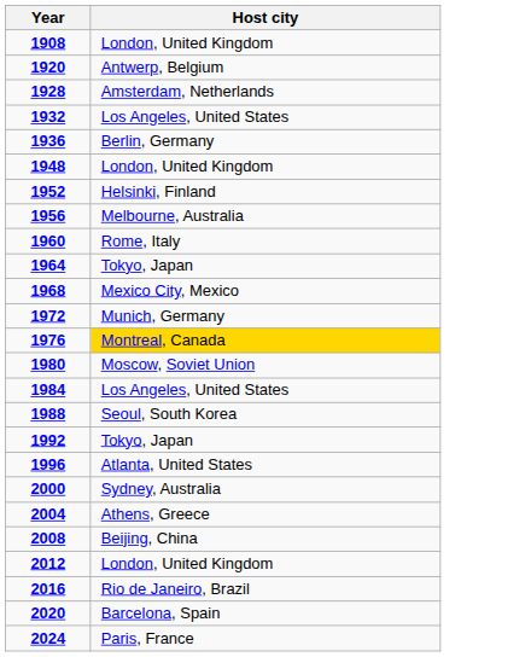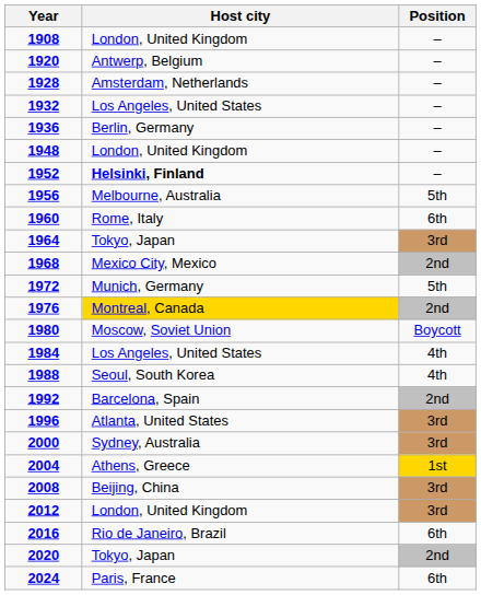 <table class="wikitable" style="text-align: center;">
 <tr align=center>
 <th style="width: 80px;">Year</th>
 <th style="width: 350px;">Host city</th>
+<th style="width: 80px;">Position</th>
 </tr>
 <tr>
 <td><strong><a href='#'>1908</a></strong></td>
 <td style="text-align: left; padding-left: 10px;"> <a href='#'>London</a>, United Kingdom</td>
+<td>–</td>
 </tr>
 <tr>
 <td><strong><a href='#'>1920</a></strong></td>
 <td style="text-align: left; padding-left: 10px;"> <a href='#'>Antwerp</a>, Belgium</td>
+<td>–</td>
 </tr>
 <tr>
 <td><strong><a href='#'>1928</a></strong></td>
 <td style="text-align: left; padding-left: 10px;"> <a href='#'>Amsterdam</a>, Netherlands</td>
+<td>–</td>
 </tr>
 <tr>
 <td><strong><a href='#'>1932</a></strong></td>
 <td style="text-align: left; padding-left: 10px;"> <a href='#'>Los Angeles</a>, United States</td>
+<td>–</td>
 </tr>
 <tr>
 <td><strong><a href='#'>1936</a></strong></td>
 <td style="text-align: left; padding-left: 10px;"> <a href='#'>Berlin</a>, Germany</td>
+<td>–</td>
 </tr>
 <tr>
 <td><strong><a href='#'>1948</a></strong></td>
 <td style="text-align: left; padding-left: 10px;"> <a href='#'>London</a>, United Kingdom</td>
+<td>–</td>
 </tr>
 <tr>
 <td><strong><a href='#'>1952</a></strong></td>
-<td style="text-align: left; padding-left: 10px;"> <a href='#'>Helsinki</a>, Finland</td>
+<td style="text-align: left; padding-left: 10px;"><strong> <a href='#'>Helsinki</a>, Finland</strong></td>
+<td>–</td>
 </tr>
 <tr>
 <td><strong><a href='#'>1956</a></strong></td>
 <td style="text-align: left; padding-left: 10px;"> <a href='#'>Melbourne</a>, Australia</td>
+<td>5th</td>
 </tr>
 <tr>
 <td><strong><a href='#'>1960</a></strong></td>
 <td style="text-align: left; padding-left: 10px;"> <a href='#'>Rome</a>, Italy</td>
+<td>6th</td>
 </tr>
 <tr>
 <td><strong><a href='#'>1964</a></strong></td>
 <td style="text-align: left; padding-left: 10px;"> <a href='#'>Tokyo</a>, Japan</td>
+<td style="background-color: #cc9966;">3rd</td>
 </tr>
 <tr>
 <td><strong><a href='#'>1968</a></strong></td>
 <td style="text-align: left; padding-left: 10px;"> <a href='#'>Mexico City</a>, Mexico</td>
+<td style="background-color: silver;">2nd</td>
 </tr>
 <tr>
 <td><strong><a href='#'>1972</a></strong></td>
 <td style="text-align: left; padding-left: 10px;"> <a href='#'>Munich</a>, Germany</td>
+<td>5th</td>
 </tr>
 <tr>
 <td><strong><a href='#'>1976</a></strong></td>
 <td style="background: gold; text-align: left; padding-left: 10px;"> <a href='#'>Montreal</a>, Canada</td>
+<td style="background-color: silver;">2nd</td>
 </tr>
 <tr>
 <td><strong><a href='#'>1980</a></strong></td>
 <td style="text-align: left; padding-left: 10px;"> <a href='#'>Moscow</a>, <a href='#'>Soviet Union</a></td>
+<td><a href='#'>Boycott</a></td>
 </tr>
 <tr>
 <td><strong><a href='#'>1984</a></strong></td>
 <td style="text-align: left; padding-left: 10px;"> <a href='#'>Los Angeles</a>, United States</td>
+<td>4th</td>
 </tr>
 <tr>
 <td><strong><a href='#'>1988</a></strong></td>
 <td style="text-align: left; padding-left: 10px;"> <a href='#'>Seoul</a>, South Korea</td>
+<td>4th</td>
 </tr>
 <tr>
 <td><strong><a href='#'>1992</a></strong></td>
-<td style="text-align: left; padding-left: 10px;"> <a href='#'>Tokyo</a>, Japan</td>
+<td style="text-align: left; padding-left: 10px;"> <a href='#'>Barcelona</a>, Spain</td>
+<td style="background-color: silver;">2nd</td>
 </tr>
 <tr>
 <td><strong><a href='#'>1996</a></strong></td>
 <td style="text-align: left; padding-left: 10px;"> <a href='#'>Atlanta</a>, United States</td>
+<td style="background-color: #cc9966;">3rd</td>
 </tr>
 <tr>
 <td><strong><a href='#'>2000</a></strong></td>
 <td style="text-align: left; padding-left: 10px;"> <a href='#'>Sydney</a>, Australia</td>
+<td style="background-color: #cc9966;">3rd</td>
 </tr>
 <tr>
 <td><strong><a href='#'>2004</a></strong></td>
 <td style="text-align: left; padding-left: 10px;"> <a href='#'>Athens</a>, Greece</td>
+<td style="background-color: gold;">1st</td>
 </tr>
 <tr>
 <td><strong><a href='#'>2008</a></strong></td>
 <td style="text-align: left; padding-left: 10px;"> <a href='#'>Beijing</a>, China</td>
+<td style="background-color: #cc9966;">3rd</td>
 </tr>
 <tr>
 <td><strong><a href='#'>2012</a></strong></td>
 <td style="text-align: left; padding-left: 10px;"> <a href='#'>London</a>, United Kingdom</td>
+<td style="background-color: #cc9966;">3rd</td>
 </tr>
 <tr>
 <td><strong><a href='#'>2016</a></strong></td>
 <td style="text-align: left; padding-left: 10px;"> <a href='#'>Rio de Janeiro</a>, Brazil</td>
+<td>6th</td>
 </tr>
 <tr>
 <td><strong><a href='#'>2020</a></strong></td>
-<td style="text-align: left; padding-left: 10px;"> <a href='#'>Barcelona</a>, Spain</td>
+<td style="text-align: left; padding-left: 10px;"> <a href='#'>Tokyo</a>, Japan</td>
+<td style="background-color: silver;">2nd</td>
 </tr>
 <tr>
 <td><strong><a href='#'>2024</a></strong></td>
 <td style="text-align: left; padding-left: 10px;"> <a href='#'>Paris</a>, France</td>
+<td>6th</td>
 </tr>
 </table>
